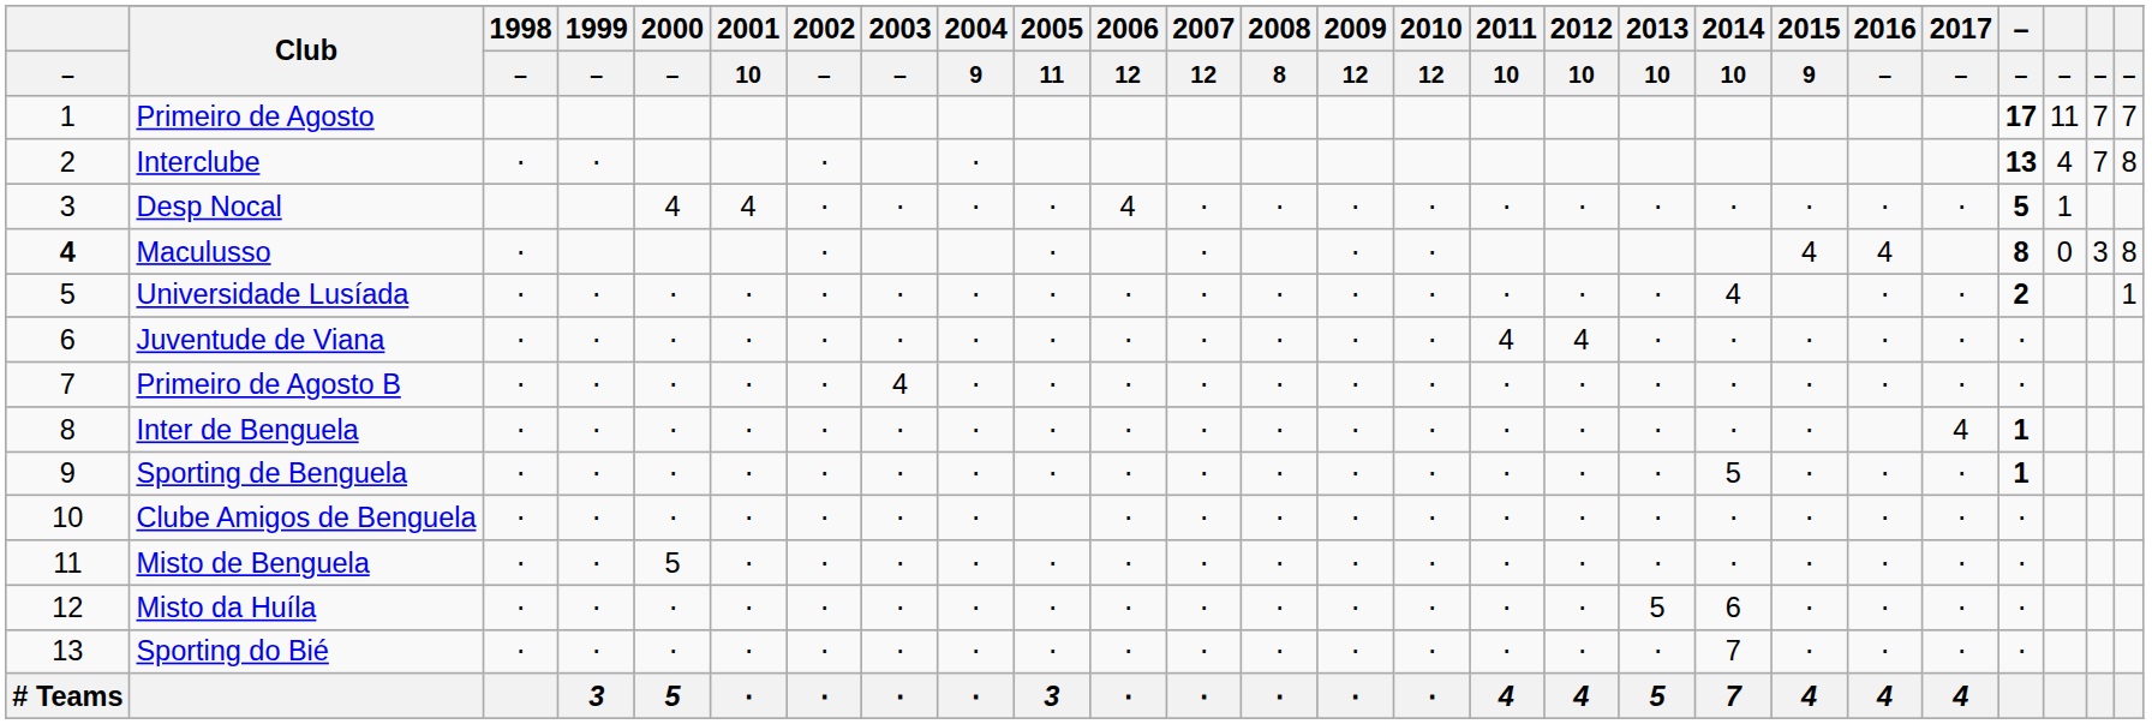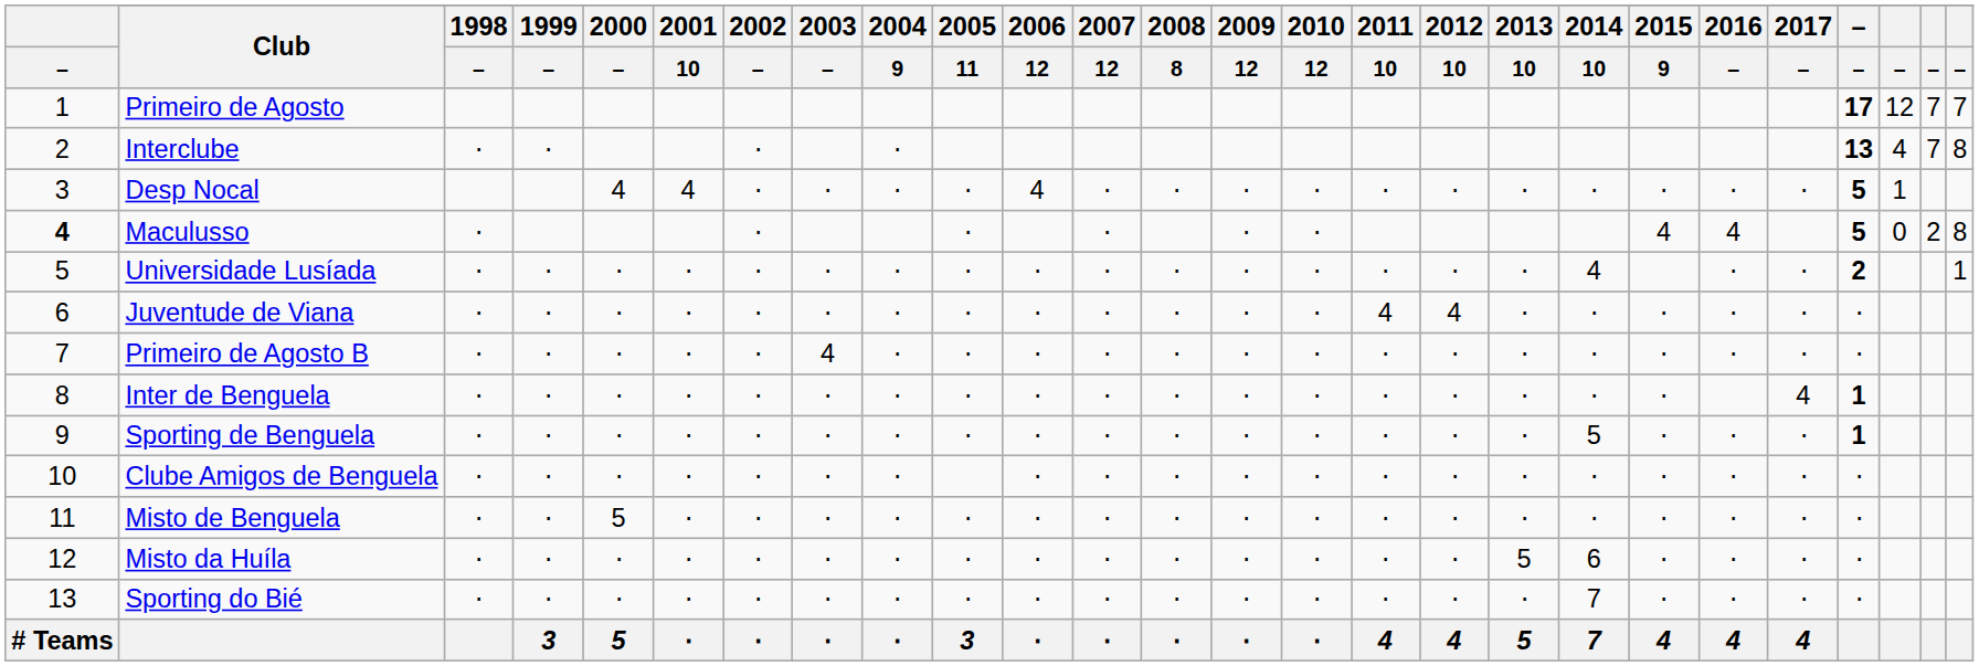 <table class="wikitable plainrowheaders sortable" style="text-align:center; font-size:90%">
 <tr>
 <th scope="col" rowspan="3"></th>
 </tr>
 <tr>
 <th scope="col" rowspan="3">Club</th>
 </tr>
 <tr>
 <th>1998</th>
 <th>1999</th>
 <th>2000</th>
 <th>2001</th>
 <th>2002</th>
 <th>2003</th>
 <th>2004</th>
 <th>2005</th>
 <th>2006</th>
 <th>2007</th>
 <th>2008</th>
 <th>2009</th>
 <th>2010</th>
 <th>2011</th>
 <th>2012</th>
 <th>2013</th>
 <th>2014</th>
 <th>2015</th>
 <th>2016</th>
 <th>2017</th>
 <th>–</th>
 <th></th>
 <th></th>
 <th></th>
 </tr>
 <tr>
 <th scope="col"><small>–</small></th>
 <th scope="col"><small>–</small></th>
 <th scope="col"><small>–</small></th>
 <th scope="col"><small>–</small></th>
 <th scope="col"><small>10</small></th>
 <th scope="col"><small>–</small></th>
 <th scope="col"><small>–</small></th>
 <th scope="col"><small>9</small></th>
 <th scope="col"><small>11</small></th>
 <th scope="col"><small>12</small></th>
 <th scope="col"><small>12</small></th>
 <th scope="col"><small>8</small></th>
 <th scope="col"><small>12</small></th>
 <th scope="col"><small>12</small></th>
 <th scope="col"><small>10</small></th>
 <th scope="col"><small>10</small></th>
 <th scope="col"><small>10</small></th>
 <th scope="col"><small>10</small></th>
 <th scope="col"><small>9</small></th>
 <th scope="col"><small>–</small></th>
 <th scope="col"><small>–</small></th>
 <th scope="col"><small>–</small></th>
 <th scope="col"><small>–</small></th>
 <th scope="col"><small>–</small></th>
 <th scope="col"><small>–</small></th>
 </tr>
 <tr>
 <td>1</td>
 <td align=left><a href='#'>Primeiro de Agosto</a></td>
 <td></td>
 <td></td>
 <td></td>
 <td></td>
 <td></td>
 <td></td>
 <td></td>
 <td></td>
 <td></td>
 <td></td>
 <td></td>
 <td></td>
 <td></td>
 <td></td>
 <td></td>
 <td></td>
 <td></td>
 <td></td>
 <td></td>
 <td></td>
 <td><strong>17</strong></td>
-<td align="center">11</td>
+<td align="center">12</td>
 <td align="center">7</td>
 <td align="center">7</td>
 </tr>
 <tr>
 <td>2</td>
 <td align=left><a href='#'>Interclube</a></td>
 <td>⋅</td>
 <td>⋅</td>
 <td></td>
 <td></td>
 <td>⋅</td>
 <td></td>
 <td>⋅</td>
 <td></td>
 <td></td>
 <td></td>
 <td></td>
 <td></td>
 <td></td>
 <td></td>
 <td></td>
 <td></td>
 <td></td>
 <td></td>
 <td></td>
 <td></td>
 <td><strong>13</strong></td>
 <td align="center">4</td>
 <td align="center">7</td>
 <td align="center">8</td>
 </tr>
 <tr>
 <td>3</td>
 <td align=left><a href='#'>Desp Nocal</a></td>
 <td></td>
 <td></td>
 <td>4</td>
 <td>4</td>
 <td>⋅</td>
 <td>⋅</td>
 <td>⋅</td>
 <td>⋅</td>
 <td>4</td>
 <td>⋅</td>
 <td>⋅</td>
 <td>⋅</td>
 <td>⋅</td>
 <td>⋅</td>
 <td>⋅</td>
 <td>⋅</td>
 <td>⋅</td>
 <td>⋅</td>
 <td>⋅</td>
 <td>⋅</td>
 <td><strong>5</strong></td>
 <td align="center">1</td>
 <td align="center"></td>
 <td align="center"></td>
 </tr>
 <tr>
 <td><strong>4</strong></td>
 <td align=left><a href='#'>Maculusso</a></td>
 <td>⋅</td>
 <td></td>
 <td></td>
 <td></td>
 <td>⋅</td>
 <td></td>
 <td></td>
 <td>⋅</td>
 <td></td>
 <td>⋅</td>
 <td></td>
 <td>⋅</td>
 <td>⋅</td>
 <td></td>
 <td></td>
 <td></td>
 <td></td>
 <td>4</td>
 <td>4</td>
 <td></td>
-<td><strong>8</strong></td>
+<td><strong>5</strong></td>
 <td align="center">0</td>
-<td align="center">3</td>
+<td align="center">2</td>
 <td align="center">8</td>
 </tr>
 <tr>
 <td>5</td>
 <td align=left><a href='#'>Universidade Lusíada</a></td>
 <td>⋅</td>
 <td>⋅</td>
 <td>⋅</td>
 <td>⋅</td>
 <td>⋅</td>
 <td>⋅</td>
 <td>⋅</td>
 <td>⋅</td>
 <td>⋅</td>
 <td>⋅</td>
 <td>⋅</td>
 <td>⋅</td>
 <td>⋅</td>
 <td>⋅</td>
 <td>⋅</td>
 <td>⋅</td>
 <td align="center">4</td>
 <td></td>
 <td>⋅</td>
 <td>⋅</td>
 <td><strong>2</strong></td>
 <td align="center"></td>
 <td align="center"></td>
 <td align="center">1</td>
 </tr>
 <tr>
 <td>6</td>
 <td align=left><a href='#'>Juventude de Viana</a></td>
 <td>⋅</td>
 <td>⋅</td>
 <td>⋅</td>
 <td>⋅</td>
 <td>⋅</td>
 <td>⋅</td>
 <td>⋅</td>
 <td>⋅</td>
 <td>⋅</td>
 <td>⋅</td>
 <td>⋅</td>
 <td>⋅</td>
 <td>⋅</td>
 <td>4</td>
 <td>4</td>
 <td>⋅</td>
 <td>⋅</td>
 <td>⋅</td>
 <td>⋅</td>
 <td>⋅</td>
 <td>⋅</td>
 <td align="center"></td>
 <td align="center"></td>
 <td align="center"></td>
 </tr>
 <tr>
 <td>7</td>
 <td align=left><a href='#'>Primeiro de Agosto B</a></td>
 <td>⋅</td>
 <td>⋅</td>
 <td>⋅</td>
 <td>⋅</td>
 <td>⋅</td>
 <td align="center">4</td>
 <td>⋅</td>
 <td>⋅</td>
 <td>⋅</td>
 <td>⋅</td>
 <td>⋅</td>
 <td>⋅</td>
 <td>⋅</td>
 <td>⋅</td>
 <td>⋅</td>
 <td>⋅</td>
 <td>⋅</td>
 <td>⋅</td>
 <td>⋅</td>
 <td>⋅</td>
 <td>⋅</td>
 <td align="center"></td>
 <td align="center"></td>
 <td align="center"></td>
 </tr>
 <tr>
 <td>8</td>
 <td align=left><a href='#'>Inter de Benguela</a></td>
 <td>⋅</td>
 <td>⋅</td>
 <td>⋅</td>
 <td>⋅</td>
 <td>⋅</td>
 <td>⋅</td>
 <td>⋅</td>
 <td>⋅</td>
 <td>⋅</td>
 <td>⋅</td>
 <td>⋅</td>
 <td>⋅</td>
 <td>⋅</td>
 <td>⋅</td>
 <td>⋅</td>
 <td>⋅</td>
 <td>⋅</td>
 <td>⋅</td>
 <td></td>
 <td>4</td>
 <td><strong>1</strong></td>
 <td align="center"></td>
 <td align="center"></td>
 <td align="center"></td>
 </tr>
 <tr>
 <td>9</td>
 <td align=left><a href='#'>Sporting de Benguela</a></td>
 <td>⋅</td>
 <td>⋅</td>
 <td>⋅</td>
 <td>⋅</td>
 <td>⋅</td>
 <td>⋅</td>
 <td>⋅</td>
 <td>⋅</td>
 <td>⋅</td>
 <td>⋅</td>
 <td>⋅</td>
 <td>⋅</td>
 <td>⋅</td>
 <td>⋅</td>
 <td>⋅</td>
 <td>⋅</td>
 <td>5</td>
 <td>⋅</td>
 <td>⋅</td>
 <td>⋅</td>
 <td><strong>1</strong></td>
 <td align="center"></td>
 <td align="center"></td>
 <td align="center"></td>
 </tr>
 <tr>
 <td>10</td>
 <td align=left><a href='#'>Clube Amigos de Benguela</a></td>
 <td>⋅</td>
 <td>⋅</td>
 <td>⋅</td>
 <td>⋅</td>
 <td>⋅</td>
 <td>⋅</td>
 <td>⋅</td>
 <td></td>
 <td>⋅</td>
 <td>⋅</td>
 <td>⋅</td>
 <td>⋅</td>
 <td>⋅</td>
 <td>⋅</td>
 <td>⋅</td>
 <td>⋅</td>
 <td>⋅</td>
 <td>⋅</td>
 <td>⋅</td>
 <td>⋅</td>
 <td>⋅</td>
 <td align="center"></td>
 <td align="center"></td>
 <td align="center"></td>
 </tr>
 <tr>
 <td>11</td>
 <td align=left><a href='#'>Misto de Benguela</a></td>
 <td>⋅</td>
 <td>⋅</td>
 <td>5</td>
 <td>⋅</td>
 <td>⋅</td>
 <td>⋅</td>
 <td>⋅</td>
 <td>⋅</td>
 <td>⋅</td>
 <td>⋅</td>
 <td>⋅</td>
 <td>⋅</td>
 <td>⋅</td>
 <td>⋅</td>
 <td>⋅</td>
 <td>⋅</td>
 <td>⋅</td>
 <td>⋅</td>
 <td>⋅</td>
 <td>⋅</td>
 <td>⋅</td>
 <td align="center"></td>
 <td align="center"></td>
 <td align="center"></td>
 </tr>
 <tr>
 <td>12</td>
 <td align=left><a href='#'>Misto da Huíla</a></td>
 <td>⋅</td>
 <td>⋅</td>
 <td>⋅</td>
 <td>⋅</td>
 <td>⋅</td>
 <td>⋅</td>
 <td>⋅</td>
 <td>⋅</td>
 <td>⋅</td>
 <td>⋅</td>
 <td>⋅</td>
 <td>⋅</td>
 <td>⋅</td>
 <td>⋅</td>
 <td>⋅</td>
 <td>5</td>
 <td>6</td>
 <td>⋅</td>
 <td>⋅</td>
 <td>⋅</td>
 <td>⋅</td>
 <td align="center"></td>
 <td align="center"></td>
 <td align="center"></td>
 </tr>
 <tr>
 <td>13</td>
 <td align=left><a href='#'>Sporting do Bié</a></td>
 <td>⋅</td>
 <td>⋅</td>
 <td>⋅</td>
 <td>⋅</td>
 <td>⋅</td>
 <td>⋅</td>
 <td>⋅</td>
 <td>⋅</td>
 <td>⋅</td>
 <td>⋅</td>
 <td>⋅</td>
 <td>⋅</td>
 <td>⋅</td>
 <td>⋅</td>
 <td>⋅</td>
 <td>⋅</td>
 <td>7</td>
 <td>⋅</td>
 <td>⋅</td>
 <td>⋅</td>
 <td>⋅</td>
 <td align="center"></td>
 <td align="center"></td>
 <td align="center"></td>
 </tr>
 <tr>
 <th># Teams</th>
 <th></th>
 <th></th>
 <th><strong><em>3</em></strong></th>
 <th><strong><em>5</em></strong></th>
 <th>⋅</th>
 <th>⋅</th>
 <th>⋅</th>
 <th>⋅</th>
 <th><strong><em>3</em></strong></th>
 <th>⋅</th>
 <th>⋅</th>
 <th>⋅</th>
 <th>⋅</th>
 <th>⋅</th>
 <th><strong><em>4</em></strong></th>
 <th><strong><em>4</em></strong></th>
 <th><strong><em>5</em></strong></th>
 <th><strong><em>7</em></strong></th>
 <th><strong><em>4</em></strong></th>
 <th><strong><em>4</em></strong></th>
 <th><strong><em>4</em></strong></th>
 <th align="center"></th>
 <th align="center"></th>
 <th align="center"></th>
 <th></th>
 </tr>
 </table>
